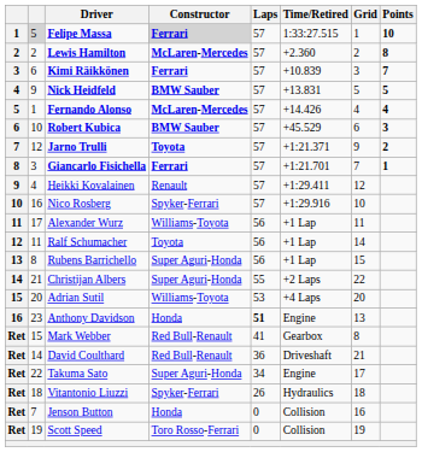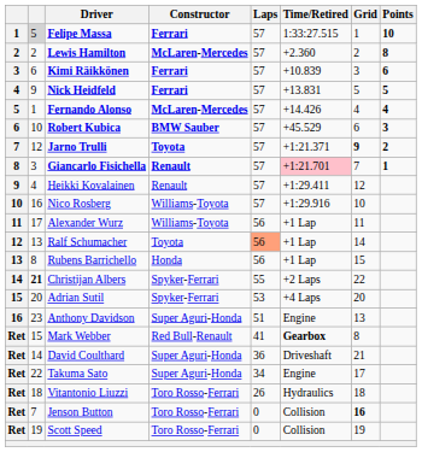 <table class="wikitable" style="font-size:85%;">
 <tr>
 <th></th>
 <th></th>
 <th>Driver</th>
 <th>Constructor</th>
 <th>Laps</th>
 <th>Time/Retired</th>
 <th>Grid</th>
 <th>Points</th>
 </tr>
 <tr>
 <th>1</th>
 <td style="background: lightgrey;">5</td>
 <td> <strong><a href='#'>Felipe Massa</a></strong></td>
-<td style="background: lightgrey;"><strong><a href='#'>Ferrari</a></strong></td>
+<td><strong><a href='#'>Ferrari</a></strong></td>
 <td>57</td>
 <td>1:33:27.515</td>
 <td>1</td>
 <td><strong>10</strong></td>
 </tr>
 <tr>
 <th>2</th>
 <td>2</td>
 <td> <strong><a href='#'>Lewis Hamilton</a></strong></td>
 <td align="center" nowrap><strong><a href='#'>McLaren</a>-<a href='#'>Mercedes</a></strong></td>
 <td>57</td>
 <td>+2.360</td>
 <td>2</td>
 <td><strong>8</strong></td>
 </tr>
 <tr>
 <th>3</th>
 <td>6</td>
 <td> <strong><a href='#'>Kimi Räikkönen</a></strong></td>
 <td><strong><a href='#'>Ferrari</a></strong></td>
 <td>57</td>
 <td>+10.839</td>
 <td>3</td>
-<td><strong>7</strong></td>
+<td><strong>6</strong></td>
 </tr>
 <tr>
 <th>4</th>
 <td>9</td>
 <td> <strong><a href='#'>Nick Heidfeld</a></strong></td>
-<td><strong><a href='#'>BMW Sauber</a></strong></td>
+<td><strong><a href='#'>Ferrari</a></strong></td>
 <td>57</td>
 <td>+13.831</td>
 <td>5</td>
 <td><strong>5</strong></td>
 </tr>
 <tr>
 <th>5</th>
 <td>1</td>
 <td> <strong><a href='#'>Fernando Alonso</a></strong></td>
 <td><strong><a href='#'>McLaren</a>-<a href='#'>Mercedes</a></strong></td>
 <td>57</td>
 <td>+14.426</td>
 <td>4</td>
 <td><strong>4</strong></td>
 </tr>
 <tr>
 <th>6</th>
 <td>10</td>
 <td> <strong><a href='#'>Robert Kubica</a></strong></td>
 <td><strong><a href='#'>BMW Sauber</a></strong></td>
 <td>57</td>
 <td>+45.529</td>
 <td>6</td>
 <td><strong>3</strong></td>
 </tr>
 <tr>
 <th>7</th>
 <td>12</td>
 <td> <strong><a href='#'>Jarno Trulli</a></strong></td>
 <td><strong><a href='#'>Toyota</a></strong></td>
 <td>57</td>
 <td>+1:21.371</td>
-<td>9</td>
+<td><strong>9</strong></td>
 <td><strong>2</strong></td>
 </tr>
 <tr>
 <th>8</th>
 <td>3</td>
 <td align="center" nowrap> <strong><a href='#'>Giancarlo Fisichella</a></strong></td>
-<td><strong><a href='#'>Ferrari</a></strong></td>
+<td><strong><a href='#'>Renault</a></strong></td>
 <td>57</td>
-<td>+1:21.701</td>
+<td style="background: pink;">+1:21.701</td>
 <td>7</td>
 <td><strong>1</strong></td>
 </tr>
 <tr>
 <th>9</th>
 <td>4</td>
 <td> <a href='#'>Heikki Kovalainen</a></td>
 <td><a href='#'>Renault</a></td>
 <td>57</td>
 <td>+1:29.411</td>
 <td>12</td>
 <td></td>
 </tr>
 <tr>
 <th>10</th>
 <td>16</td>
 <td> <a href='#'>Nico Rosberg</a></td>
-<td><a href='#'>Spyker</a>-<a href='#'>Ferrari</a></td>
+<td><a href='#'>Williams</a>-<a href='#'>Toyota</a></td>
 <td>57</td>
 <td>+1:29.916</td>
 <td>10</td>
 <td></td>
 </tr>
 <tr>
 <th>11</th>
 <td>17</td>
 <td> <a href='#'>Alexander Wurz</a></td>
 <td><a href='#'>Williams</a>-<a href='#'>Toyota</a></td>
 <td>56</td>
 <td>+1 Lap</td>
 <td>11</td>
 <td></td>
 </tr>
 <tr>
 <th>12</th>
-<td>11</td>
+<td>13</td>
 <td> <a href='#'>Ralf Schumacher</a></td>
 <td><a href='#'>Toyota</a></td>
-<td>56</td>
+<td style="background: lightsalmon;">56</td>
 <td>+1 Lap</td>
 <td>14</td>
 <td></td>
 </tr>
 <tr>
 <th>13</th>
 <td>8</td>
 <td> <a href='#'>Rubens Barrichello</a></td>
-<td><a href='#'>Super Aguri</a>-<a href='#'>Honda</a></td>
+<td><a href='#'>Honda</a></td>
 <td>56</td>
 <td>+1 Lap</td>
 <td>15</td>
 <td></td>
 </tr>
 <tr>
 <th>14</th>
-<td>21</td>
+<td><strong>21</strong></td>
 <td> <a href='#'>Christijan Albers</a></td>
-<td><a href='#'>Super Aguri</a>-<a href='#'>Honda</a></td>
+<td><a href='#'>Spyker</a>-<a href='#'>Ferrari</a></td>
 <td>55</td>
 <td>+2 Laps</td>
 <td>22</td>
 <td></td>
 </tr>
 <tr>
 <th>15</th>
 <td>20</td>
 <td> <a href='#'>Adrian Sutil</a></td>
-<td><a href='#'>Williams</a>-<a href='#'>Toyota</a></td>
+<td><a href='#'>Spyker</a>-<a href='#'>Ferrari</a></td>
 <td>53</td>
 <td>+4 Laps</td>
 <td>20</td>
 <td></td>
 </tr>
 <tr>
 <th>16</th>
 <td>23</td>
 <td> <a href='#'>Anthony Davidson</a></td>
-<td><a href='#'>Honda</a></td>
-<td><strong>51</strong></td>
+<td><a href='#'>Super Aguri</a>-<a href='#'>Honda</a></td>
+<td>51</td>
 <td>Engine</td>
 <td>13</td>
 <td></td>
 </tr>
 <tr>
 <th>Ret</th>
 <td>15</td>
 <td> <a href='#'>Mark Webber</a></td>
 <td><a href='#'>Red Bull</a>-<a href='#'>Renault</a></td>
 <td>41</td>
-<td>Gearbox</td>
+<td><strong>Gearbox</strong></td>
 <td>8</td>
 <td></td>
 </tr>
 <tr>
 <th>Ret</th>
 <td>14</td>
 <td> <a href='#'>David Coulthard</a></td>
-<td><a href='#'>Red Bull</a>-<a href='#'>Renault</a></td>
+<td><a href='#'>Super Aguri</a>-<a href='#'>Honda</a></td>
 <td>36</td>
 <td>Driveshaft</td>
 <td>21</td>
 <td></td>
 </tr>
 <tr>
 <th>Ret</th>
 <td>22</td>
 <td> <a href='#'>Takuma Sato</a></td>
 <td><a href='#'>Super Aguri</a>-<a href='#'>Honda</a></td>
 <td>34</td>
 <td>Engine</td>
 <td>17</td>
 <td></td>
 </tr>
 <tr>
 <th>Ret</th>
 <td>18</td>
 <td> <a href='#'>Vitantonio Liuzzi</a></td>
-<td><a href='#'>Spyker</a>-<a href='#'>Ferrari</a></td>
+<td><a href='#'>Toro Rosso</a>-<a href='#'>Ferrari</a></td>
 <td>26</td>
 <td>Hydraulics</td>
 <td>18</td>
 <td></td>
 </tr>
 <tr>
 <th>Ret</th>
 <td>7</td>
 <td> <a href='#'>Jenson Button</a></td>
-<td><a href='#'>Honda</a></td>
+<td><a href='#'>Toro Rosso</a>-<a href='#'>Ferrari</a></td>
 <td>0</td>
 <td>Collision</td>
-<td>16</td>
+<td><strong>16</strong></td>
 <td></td>
 </tr>
 <tr>
 <th>Ret</th>
 <td>19</td>
 <td> <a href='#'>Scott Speed</a></td>
 <td><a href='#'>Toro Rosso</a>-<a href='#'>Ferrari</a></td>
 <td>0</td>
 <td>Collision</td>
 <td>19</td>
 <td></td>
 </tr>
 <tr>
 <th colspan="8"></th>
 </tr>
 </table>
